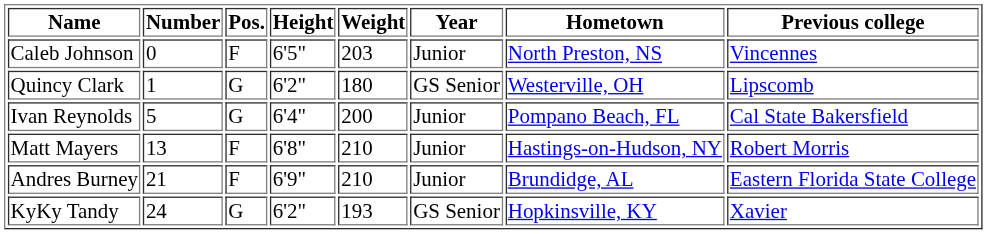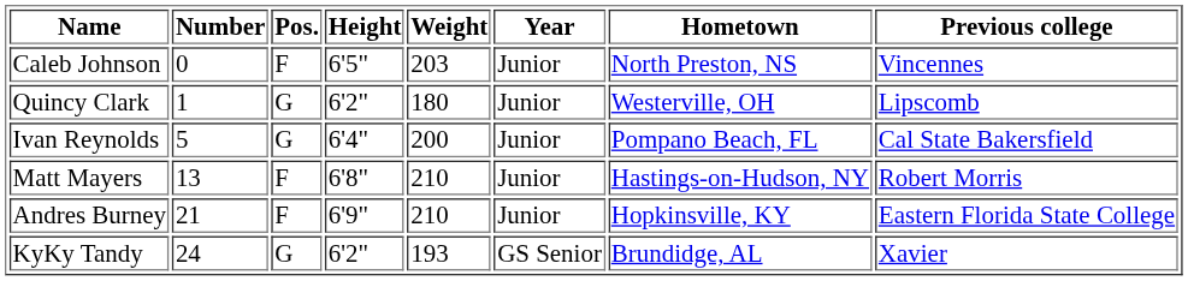 <table clas="wikitable sortable" border="1">
 <tr>
 <th>Name</th>
 <th>Number</th>
 <th>Pos.</th>
 <th>Height</th>
 <th>Weight</th>
 <th>Year</th>
 <th>Hometown</th>
 <th class="unsortable">Previous college</th>
 </tr>
 <tr>
 <td>Caleb Johnson</td>
 <td>0</td>
 <td>F</td>
 <td>6'5"</td>
 <td>203</td>
 <td>Junior</td>
 <td><a href='#'>North Preston, NS</a></td>
 <td><a href='#'>Vincennes</a></td>
 </tr>
 <tr>
 <td>Quincy Clark</td>
 <td>1</td>
 <td>G</td>
 <td>6'2"</td>
 <td>180</td>
-<td>GS Senior</td>
+<td>Junior</td>
 <td><a href='#'>Westerville, OH</a></td>
 <td><a href='#'>Lipscomb</a></td>
 </tr>
 <tr>
 <td>Ivan Reynolds</td>
 <td>5</td>
 <td>G</td>
 <td>6'4"</td>
 <td>200</td>
 <td>Junior</td>
 <td><a href='#'>Pompano Beach, FL</a></td>
 <td><a href='#'>Cal State Bakersfield</a></td>
 </tr>
 <tr>
 <td>Matt Mayers</td>
 <td>13</td>
 <td>F</td>
 <td>6'8"</td>
 <td>210</td>
 <td>Junior</td>
 <td><a href='#'>Hastings-on-Hudson, NY</a></td>
 <td><a href='#'>Robert Morris</a></td>
 </tr>
 <tr>
 <td>Andres Burney</td>
 <td>21</td>
 <td>F</td>
 <td>6'9"</td>
 <td>210</td>
 <td>Junior</td>
-<td><a href='#'>Brundidge, AL</a></td>
+<td><a href='#'>Hopkinsville, KY</a></td>
 <td><a href='#'>Eastern Florida State College</a></td>
 </tr>
 <tr>
 <td>KyKy Tandy</td>
 <td>24</td>
 <td>G</td>
 <td>6'2"</td>
 <td>193</td>
 <td>GS Senior</td>
-<td><a href='#'>Hopkinsville, KY</a></td>
+<td><a href='#'>Brundidge, AL</a></td>
 <td><a href='#'>Xavier</a></td>
 </tr>
 </table>
